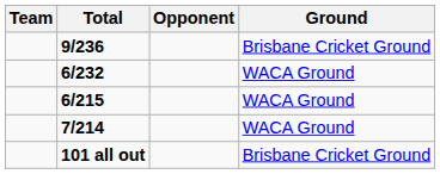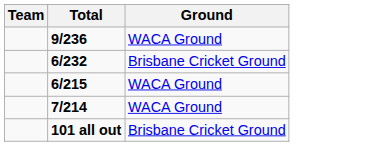 <table class="wikitable">
 <tr>
 <th>Team</th>
 <th>Total</th>
-<th>Opponent</th>
 <th>Ground</th>
 </tr>
 <tr>
 <td></td>
 <td><strong>9/236</strong></td>
+<td><a href='#'>WACA Ground</a></td>
+</tr>
+<tr>
 <td></td>
+<td><strong>6/232</strong></td>
 <td><a href='#'>Brisbane Cricket Ground</a></td>
 </tr>
 <tr>
 <td></td>
-<td><strong>6/232</strong></td>
-<td></td>
-<td><a href='#'>WACA Ground</a></td>
-</tr>
-<tr>
-<td></td>
 <td><strong>6/215</strong></td>
-<td></td>
 <td><a href='#'>WACA Ground</a></td>
 </tr>
 <tr>
 <td></td>
 <td><strong>7/214</strong></td>
-<td></td>
 <td><a href='#'>WACA Ground</a></td>
 </tr>
 <tr>
 <td></td>
 <td><strong>101 all out</strong></td>
-<td></td>
 <td><a href='#'>Brisbane Cricket Ground</a></td>
 </tr>
 </table>
